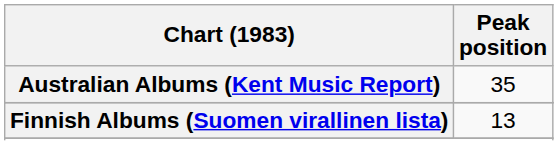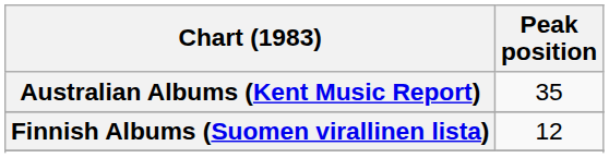 <table class="wikitable sortable plainrowheaders" style="text-align:center">
 <tr>
 <th scope="col">Chart (1983)</th>
 <th scope="col">Peak<br>position</th>
 </tr>
 <tr>
 <th scope="row">Australian Albums (<a href='#'>Kent Music Report</a>)</th>
 <td>35</td>
 </tr>
 <tr>
 </tr>
 <tr>
 </tr>
 <tr>
 <th scope="row">Finnish Albums (<a href='#'>Suomen virallinen lista</a>)</th>
-<td>13</td>
+<td>12</td>
 </tr>
 <tr>
 </tr>
 <tr>
 </tr>
 <tr>
 </tr>
 <tr>
 </tr>
 <tr>
 </tr>
 </table>
